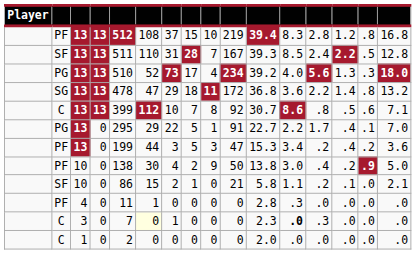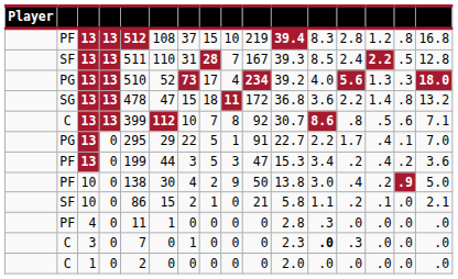 <table class="wikitable sortable" style="font-size: 95%; text-align:right;">
 <tr>
 <th style="background:#010101; color:#FFFFFF; border-top:#A6192E 3px solid; border-bottom:#A6192E 3px solid;">Player</th>
 <th style="background:#010101; color:#FFFFFF; border-top:#A6192E 3px solid; border-bottom:#A6192E 3px solid;"></th>
 <th style="background:#010101; color:#FFFFFF; border-top:#A6192E 3px solid; border-bottom:#A6192E 3px solid;"></th>
 <th style="background:#010101; color:#FFFFFF; border-top:#A6192E 3px solid; border-bottom:#A6192E 3px solid;"></th>
 <th style="background:#010101; color:#FFFFFF; border-top:#A6192E 3px solid; border-bottom:#A6192E 3px solid;"></th>
 <th style="background:#010101; color:#FFFFFF; border-top:#A6192E 3px solid; border-bottom:#A6192E 3px solid;"></th>
 <th style="background:#010101; color:#FFFFFF; border-top:#A6192E 3px solid; border-bottom:#A6192E 3px solid;"></th>
 <th style="background:#010101; color:#FFFFFF; border-top:#A6192E 3px solid; border-bottom:#A6192E 3px solid;"></th>
 <th style="background:#010101; color:#FFFFFF; border-top:#A6192E 3px solid; border-bottom:#A6192E 3px solid;"></th>
 <th style="background:#010101; color:#FFFFFF; border-top:#A6192E 3px solid; border-bottom:#A6192E 3px solid;"></th>
 <th style="background:#010101; color:#FFFFFF; border-top:#A6192E 3px solid; border-bottom:#A6192E 3px solid;"></th>
 <th style="background:#010101; color:#FFFFFF; border-top:#A6192E 3px solid; border-bottom:#A6192E 3px solid;"></th>
 <th style="background:#010101; color:#FFFFFF; border-top:#A6192E 3px solid; border-bottom:#A6192E 3px solid;"></th>
 <th style="background:#010101; color:#FFFFFF; border-top:#A6192E 3px solid; border-bottom:#A6192E 3px solid;"></th>
 <th style="background:#010101; color:#FFFFFF; border-top:#A6192E 3px solid; border-bottom:#A6192E 3px solid;"></th>
 <th style="background:#010101; color:#FFFFFF; border-top:#A6192E 3px solid; border-bottom:#A6192E 3px solid;"></th>
 </tr>
 <tr>
 <td style="text-align:left;"></td>
 <td style="text-align:center;">PF</td>
 <td style="background:#A6192E; color:#FFFFFF;"><strong>13</strong></td>
 <td style="background:#A6192E; color:#FFFFFF;"><strong>13</strong></td>
 <td style="background:#A6192E; color:#FFFFFF;"><strong>512</strong></td>
 <td>108</td>
 <td>37</td>
 <td>15</td>
 <td>10</td>
 <td>219</td>
 <td style="background:#A6192E; color:#FFFFFF;"><strong>39.4</strong></td>
 <td>8.3</td>
 <td>2.8</td>
 <td>1.2</td>
 <td>.8</td>
 <td>16.8</td>
 </tr>
 <tr>
 <td style="text-align:left;"></td>
 <td style="text-align:center;">SF</td>
 <td style="background:#A6192E; color:#FFFFFF;"><strong>13</strong></td>
 <td style="background:#A6192E; color:#FFFFFF;"><strong>13</strong></td>
 <td>511</td>
 <td>110</td>
 <td>31</td>
 <td style="background:#A6192E; color:#FFFFFF;"><strong>28</strong></td>
 <td>7</td>
 <td>167</td>
 <td>39.3</td>
 <td>8.5</td>
 <td>2.4</td>
 <td style="background:#A6192E; color:#FFFFFF;"><strong>2.2</strong></td>
 <td>.5</td>
 <td>12.8</td>
 </tr>
 <tr>
 <td style="text-align:left;"></td>
 <td style="text-align:center;">PG</td>
 <td style="background:#A6192E; color:#FFFFFF;"><strong>13</strong></td>
 <td style="background:#A6192E; color:#FFFFFF;"><strong>13</strong></td>
 <td>510</td>
 <td>52</td>
 <td style="background:#A6192E; color:#FFFFFF;"><strong>73</strong></td>
 <td>17</td>
 <td>4</td>
 <td style="background:#A6192E; color:#FFFFFF;"><strong>234</strong></td>
 <td>39.2</td>
 <td>4.0</td>
 <td style="background:#A6192E; color:#FFFFFF;"><strong>5.6</strong></td>
 <td>1.3</td>
 <td>.3</td>
 <td style="background:#A6192E; color:#FFFFFF;"><strong>18.0</strong></td>
 </tr>
 <tr>
 <td style="text-align:left;"></td>
 <td style="text-align:center;">SG</td>
 <td style="background:#A6192E; color:#FFFFFF;"><strong>13</strong></td>
 <td style="background:#A6192E; color:#FFFFFF;"><strong>13</strong></td>
 <td>478</td>
 <td>47</td>
-<td>29</td>
+<td>15</td>
 <td>18</td>
 <td style="background:#A6192E; color:#FFFFFF;"><strong>11</strong></td>
 <td>172</td>
 <td>36.8</td>
 <td>3.6</td>
 <td>2.2</td>
 <td>1.4</td>
 <td>.8</td>
 <td>13.2</td>
 </tr>
 <tr>
 <td style="text-align:left;"></td>
 <td style="text-align:center;">C</td>
 <td style="background:#A6192E; color:#FFFFFF;"><strong>13</strong></td>
 <td style="background:#A6192E; color:#FFFFFF;"><strong>13</strong></td>
 <td>399</td>
 <td style="background:#A6192E; color:#FFFFFF;"><strong>112</strong></td>
 <td>10</td>
 <td>7</td>
 <td>8</td>
 <td>92</td>
 <td>30.7</td>
 <td style="background:#A6192E; color:#FFFFFF;"><strong>8.6</strong></td>
 <td>.8</td>
 <td>.5</td>
 <td>.6</td>
 <td>7.1</td>
 </tr>
 <tr>
 <td style="text-align:left;"></td>
 <td style="text-align:center;">PG</td>
 <td style="background:#A6192E; color:#FFFFFF;"><strong>13</strong></td>
 <td>0</td>
 <td>295</td>
 <td>29</td>
 <td>22</td>
 <td>5</td>
 <td>1</td>
 <td>91</td>
 <td>22.7</td>
 <td>2.2</td>
 <td>1.7</td>
 <td>.4</td>
 <td>.1</td>
 <td>7.0</td>
 </tr>
 <tr>
 <td style="text-align:left;"></td>
 <td style="text-align:center;">PF</td>
 <td style="background:#A6192E; color:#FFFFFF;"><strong>13</strong></td>
 <td>0</td>
 <td>199</td>
 <td>44</td>
 <td>3</td>
 <td>5</td>
 <td>3</td>
 <td>47</td>
 <td>15.3</td>
 <td>3.4</td>
 <td>.2</td>
 <td>.4</td>
 <td>.2</td>
 <td>3.6</td>
 </tr>
 <tr>
 <td style="text-align:left;"></td>
 <td style="text-align:center;">PF</td>
 <td>10</td>
 <td>0</td>
 <td>138</td>
 <td>30</td>
 <td>4</td>
 <td>2</td>
 <td>9</td>
 <td>50</td>
 <td>13.8</td>
 <td>3.0</td>
 <td>.4</td>
 <td>.2</td>
 <td style="background:#A6192E; color:#FFFFFF;"><strong>.9</strong></td>
 <td>5.0</td>
 </tr>
 <tr>
 <td style="text-align:left;"></td>
 <td style="text-align:center;">SF</td>
 <td>10</td>
 <td>0</td>
 <td>86</td>
 <td>15</td>
 <td>2</td>
 <td>1</td>
 <td>0</td>
 <td>21</td>
 <td>5.8</td>
 <td>1.1</td>
 <td>.2</td>
 <td>.1</td>
 <td>.0</td>
 <td>2.1</td>
 </tr>
 <tr>
 <td style="text-align:left;"></td>
 <td style="text-align:center;">PF</td>
 <td>4</td>
 <td>0</td>
 <td>11</td>
 <td>1</td>
 <td>0</td>
 <td>0</td>
 <td>0</td>
 <td>0</td>
 <td>2.8</td>
 <td>.3</td>
 <td>.0</td>
 <td>.0</td>
 <td>.0</td>
 <td>.0</td>
 </tr>
 <tr>
 <td style="text-align:left;"></td>
 <td style="text-align:center;">C</td>
 <td>3</td>
 <td>0</td>
 <td>7</td>
-<td style="background: lightyellow;">0</td>
+<td>0</td>
 <td>1</td>
 <td>0</td>
 <td>0</td>
 <td>0</td>
 <td>2.3</td>
 <td><strong>.0</strong></td>
 <td>.3</td>
 <td>.0</td>
 <td>.0</td>
 <td>.0</td>
 </tr>
 <tr>
 <td style="text-align:left;"></td>
 <td style="text-align:center;">C</td>
 <td>1</td>
 <td>0</td>
 <td>2</td>
 <td>0</td>
 <td>0</td>
 <td>0</td>
 <td>0</td>
 <td>0</td>
 <td>2.0</td>
 <td>.0</td>
 <td>.0</td>
 <td>.0</td>
 <td>.0</td>
 <td>.0</td>
 </tr>
 </table>
